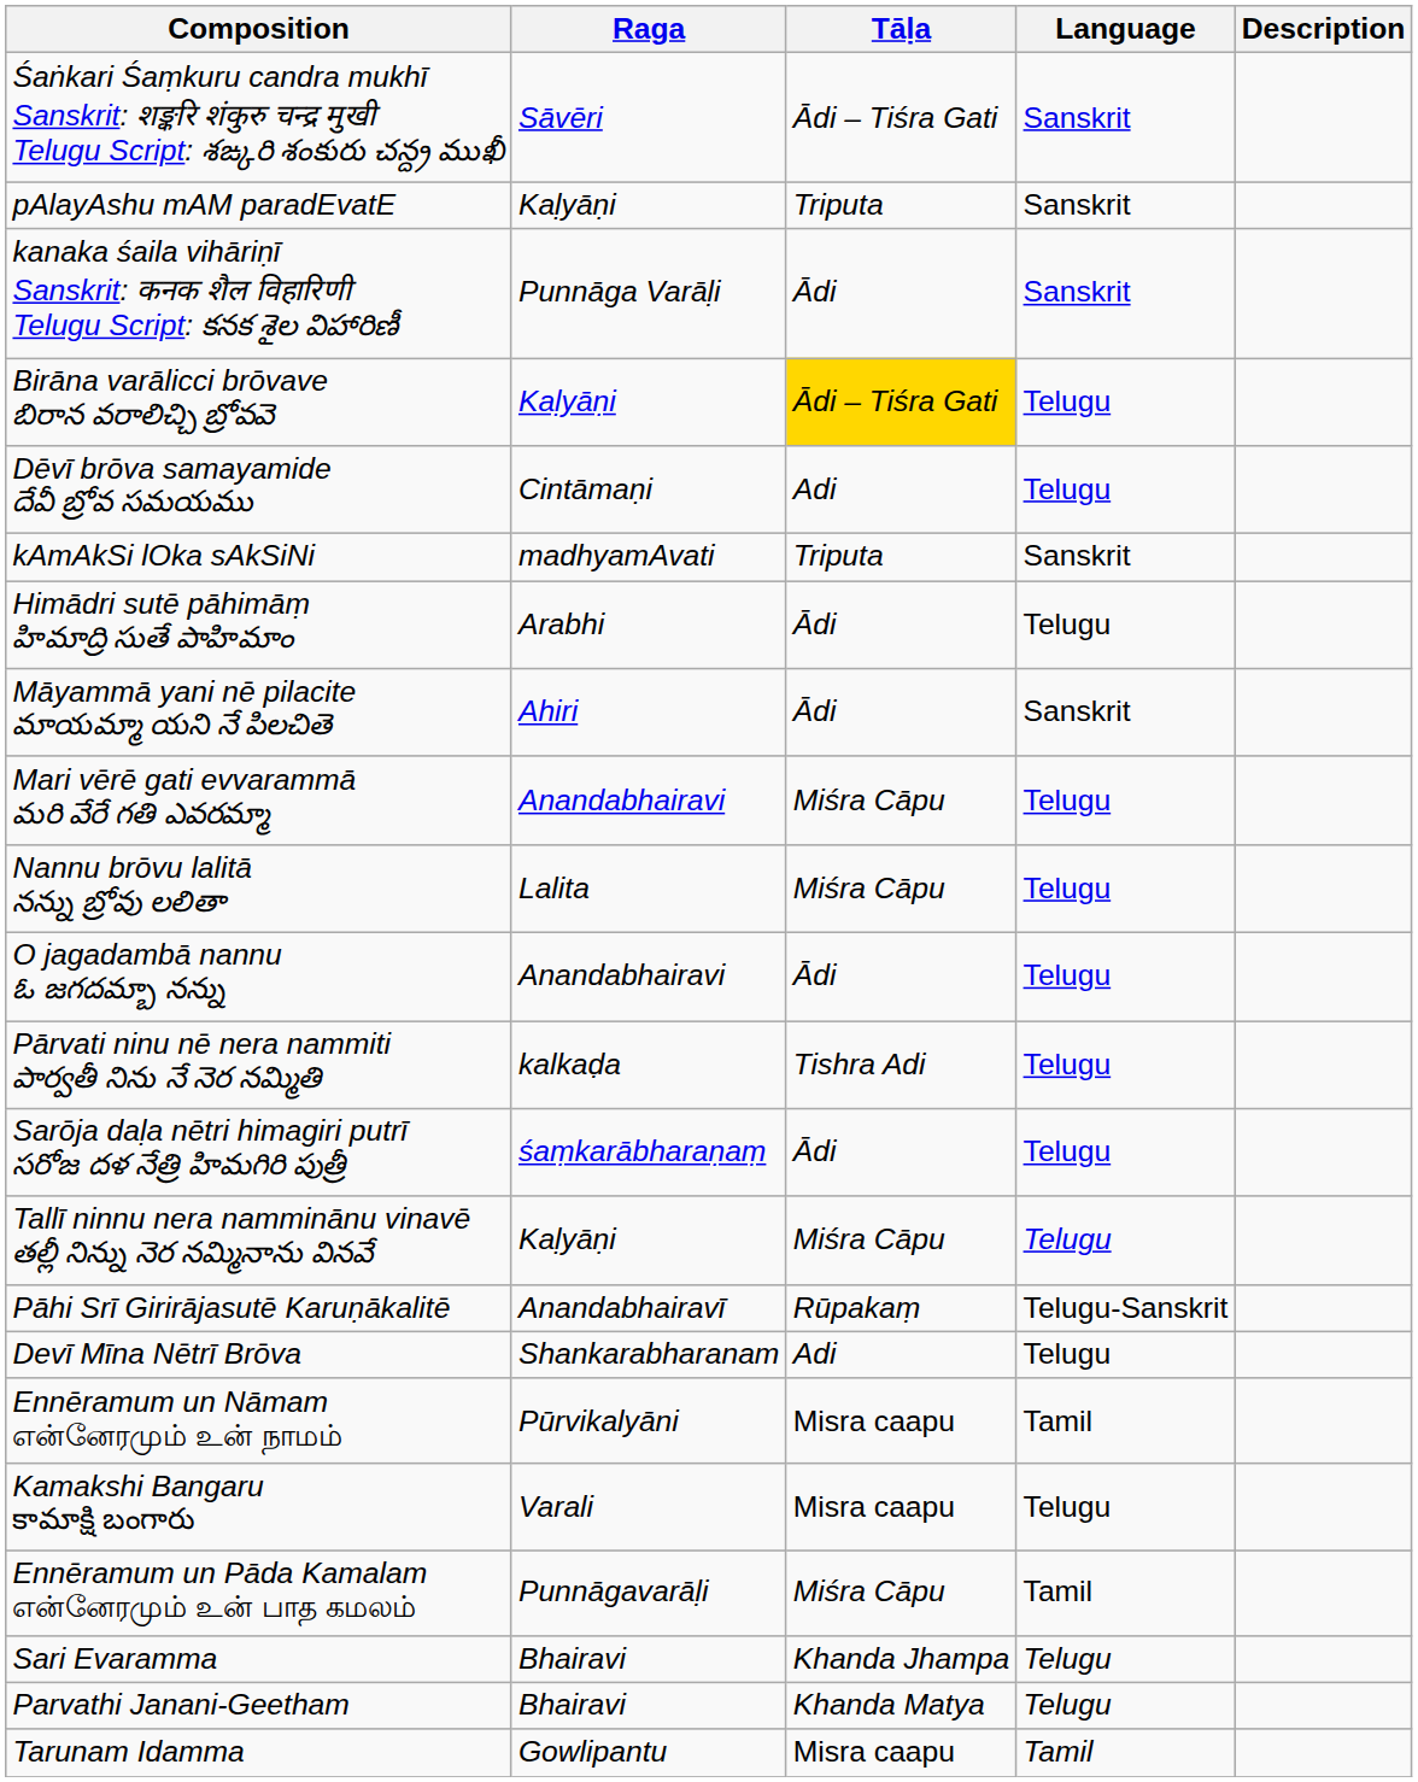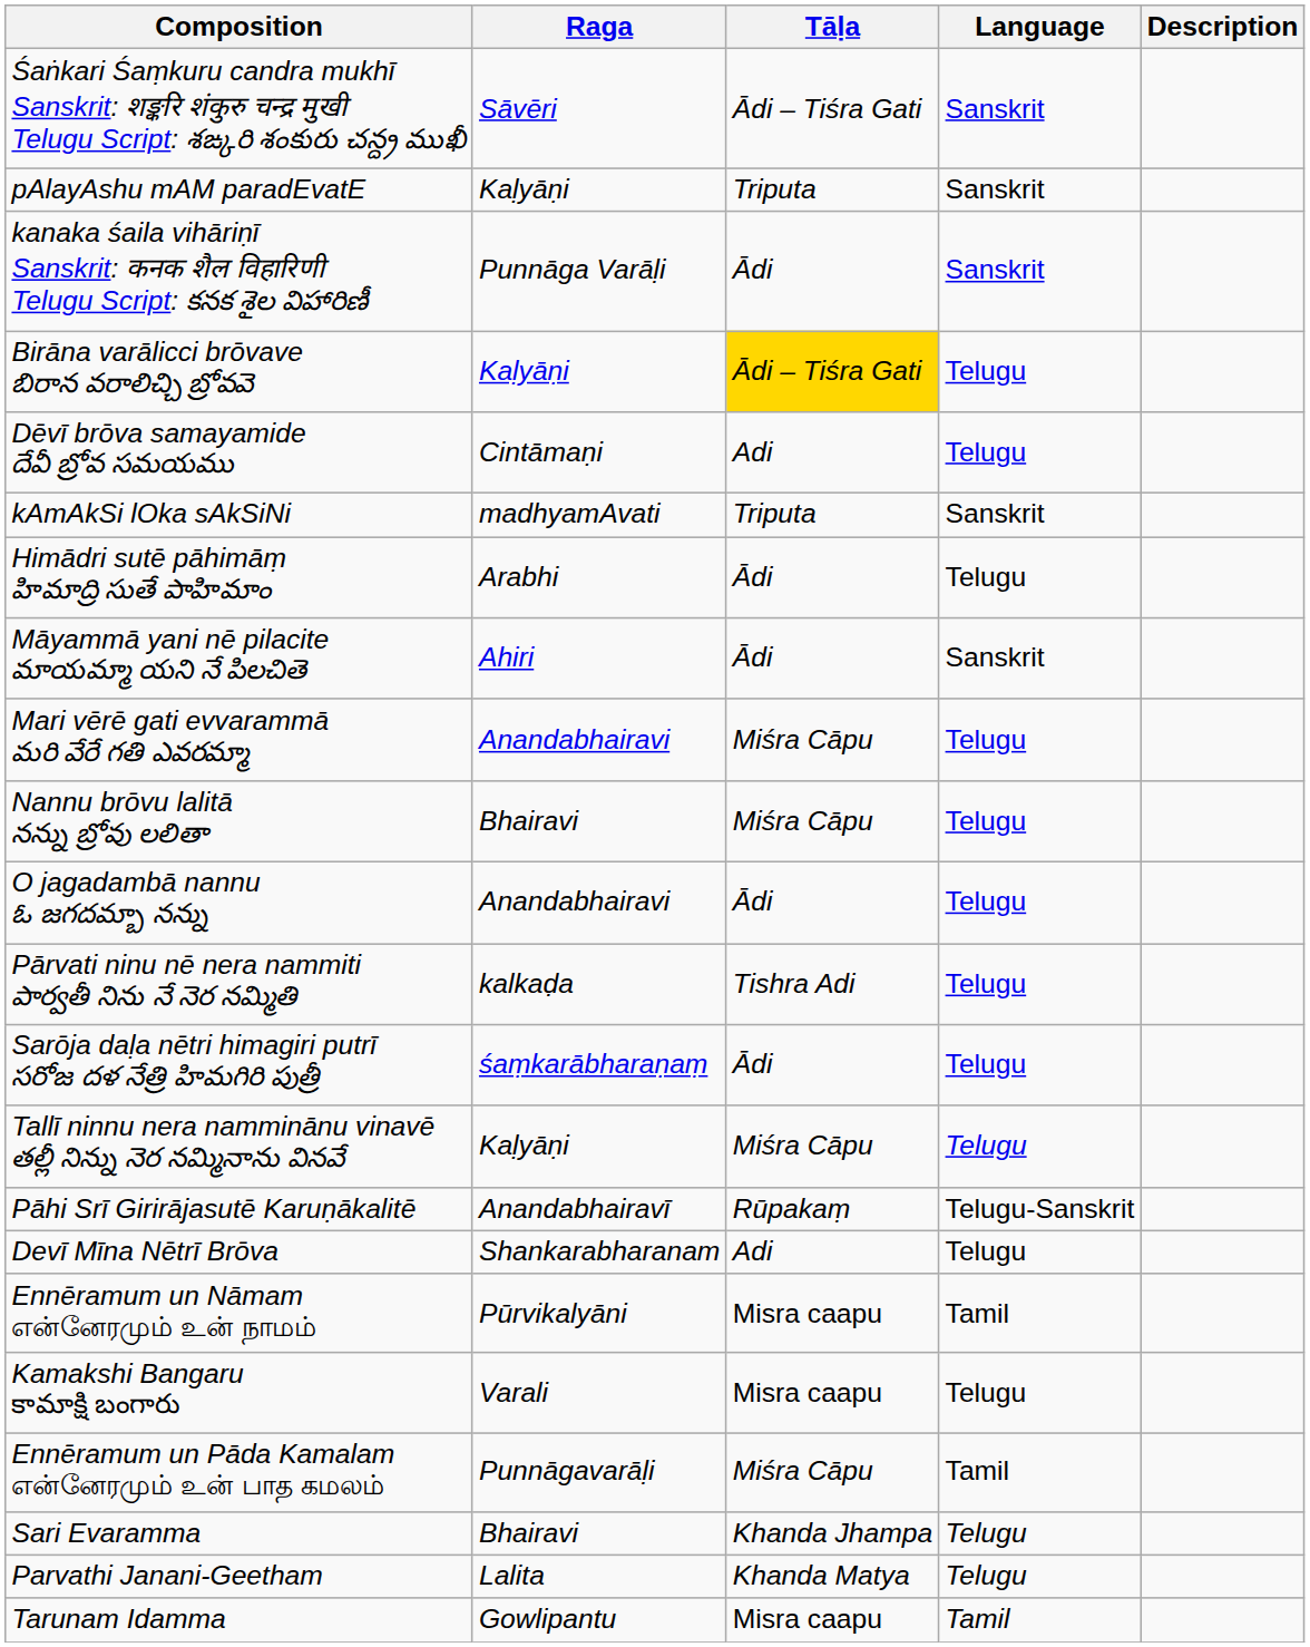 <table class="wikitable">
 <tr>
 <th>Composition</th>
 <th><a href='#'>Raga</a></th>
 <th><a href='#'>Tāḷa</a></th>
 <th>Language</th>
 <th>Description</th>
 </tr>
 <tr>
 <td><em>Śaṅkari Śaṃkuru candra mukhī</em><br> <em><a href='#'>Sanskrit</a>: शङ्करि शंकुरु चन्द्र मुखी  </em><br> <em><a href='#'>Telugu Script</a>: శఙ్కరి శంకురు చన్ద్ర ముఖీ </em></td>
 <td><em><a href='#'>Sāvēri</a></em></td>
 <td><em>Ādi – Tiśra Gati</em></td>
 <td><a href='#'>Sanskrit</a></td>
 <td></td>
 </tr>
 <tr>
 <td><em>pAlayAshu mAM paradEvatE</em></td>
 <td><em>Kaḷyāṇi</em></td>
 <td><em>Triputa</em></td>
 <td>Sanskrit</td>
 <td></td>
 </tr>
 <tr>
 <td><em>kanaka śaila vihāriṇī</em> <br>  <em><a href='#'>Sanskrit</a>: कनक शैल विहारिणी</em>  <br>  <em><a href='#'>Telugu Script</a>: కనక శైల విహారిణీ</em></td>
 <td><em>Punnāga Varāḷi</em></td>
 <td><em>Ādi</em></td>
 <td><a href='#'>Sanskrit</a></td>
 <td></td>
 </tr>
 <tr>
 <td><em>Birāna varālicci brōvave</em><br><em>బిరాన వరాలిచ్చి బ్రోవవె</em></td>
 <td><em><a href='#'>Kaḷyāṇi</a></em></td>
 <td style="background: gold;"><em>Ādi – Tiśra Gati</em></td>
 <td><a href='#'>Telugu</a></td>
 <td></td>
 </tr>
 <tr>
 <td><em>Dēvī brōva samayamide</em>  <br><em>దేవీ బ్రోవ సమయము</em></td>
 <td><em>Cintāmaṇi</em></td>
 <td><em>Adi</em></td>
 <td><a href='#'>Telugu</a></td>
 <td></td>
 </tr>
 <tr>
 <td><em>kAmAkSi lOka sAkSiNi</em></td>
 <td><em>madhyamAvati</em></td>
 <td><em>Triputa</em></td>
 <td>Sanskrit</td>
 <td></td>
 </tr>
 <tr>
 <td><em>Himādri sutē pāhimāṃ</em> <br> <em>హిమాద్రి సుతే పాహిమాం</em></td>
 <td><em>Arabhi</em></td>
 <td><em>Ādi</em></td>
 <td>Telugu</td>
 <td></td>
 </tr>
 <tr>
 <td><em>Māyammā yani nē pilacite</em> <br> <em>మాయమ్మా యని నే పిలచితె</em></td>
 <td><em><a href='#'>Ahiri</a></em></td>
 <td><em>Ādi</em></td>
 <td>Sanskrit</td>
 <td></td>
 </tr>
 <tr>
 <td><em>Mari vērē gati evvarammā</em> <br> <em>మరి వేరే గతి  ఎవరమ్మా</em></td>
 <td><em><a href='#'>Anandabhairavi</a></em></td>
 <td><em>Miśra Cāpu</em></td>
 <td><a href='#'>Telugu</a></td>
 <td></td>
 </tr>
 <tr>
 <td><em>Nannu brōvu lalitā</em><br> <em>నన్ను బ్రోవు లలితా</em></td>
-<td><em>Lalita</em></td>
+<td><em>Bhairavi</em></td>
 <td><em>Miśra Cāpu</em></td>
 <td><a href='#'>Telugu</a></td>
 <td></td>
 </tr>
 <tr>
 <td><em>O jagadambā nannu</em>  <br><em>ఓ జగదమ్బా నన్ను</em></td>
 <td><em>Anandabhairavi</em></td>
 <td><em>Ādi</em></td>
 <td><a href='#'>Telugu</a></td>
 <td></td>
 </tr>
 <tr>
 <td><em>Pārvati ninu nē nera nammiti</em> <br> <em>పార్వతీ నిను నే నెర నమ్మితి</em></td>
 <td><em>kalkaḍa</em></td>
 <td><em>Tishra Adi</em></td>
 <td><a href='#'>Telugu</a></td>
 <td></td>
 </tr>
 <tr>
 <td><em>Sarōja daḷa nētri himagiri putrī</em> <br><em>సరోజ దళ నేత్రి హిమగిరి పుత్రీ</em></td>
 <td><em><a href='#'>śaṃkarābharaṇaṃ</a></em></td>
 <td><em>Ādi</em></td>
 <td><a href='#'>Telugu</a></td>
 <td></td>
 </tr>
 <tr>
 <td><em>Tallī ninnu nera namminānu vinavē</em> <br> <em>తల్లీ నిన్ను నెర నమ్మినాను వినవే</em></td>
 <td><em>Kaḷyāṇi</em></td>
 <td><em>Miśra Cāpu</em></td>
 <td><em><a href='#'>Telugu</a></em></td>
 <td></td>
 </tr>
 <tr>
 <td><em>Pāhi Srī Girirājasutē Karuṇākalitē</em></td>
 <td><em>Anandabhairavī</em></td>
 <td><em>Rūpakaṃ</em></td>
 <td>Telugu-Sanskrit</td>
 <td></td>
 </tr>
 <tr>
 <td><em>Devī Mīna Nētrī Brōva</em></td>
 <td><em>Shankarabharanam</em></td>
 <td><em>Adi</em></td>
 <td>Telugu</td>
 <td></td>
 </tr>
 <tr>
 <td><em>Ennēramum un Nāmam</em> <br> என்னேரமும் உன் நாமம்</td>
 <td><em>Pūrvikalyāni</em></td>
 <td>Misra caapu</td>
 <td>Tamil</td>
 <td></td>
 </tr>
 <tr>
 <td><em>Kamakshi Bangaru</em> <br> కామాక్షి బంగారు</td>
 <td><em>Varali</em></td>
 <td>Misra caapu</td>
 <td>Telugu</td>
 <td></td>
 </tr>
 <tr>
 <td><em>Ennēramum un Pāda Kamalam</em> <br> என்னேரமும் உன் பாத கமலம்</td>
 <td><em>Punnāgavarāḷi</em></td>
 <td><em>Miśra Cāpu</em></td>
 <td>Tamil</td>
 <td></td>
 </tr>
 <tr>
 <td><em>Sari Evaramma</em></td>
 <td><em>Bhairavi</em></td>
 <td><em>Khanda Jhampa</em></td>
 <td><em>Telugu</em></td>
 <td></td>
 </tr>
 <tr>
 <td><em>Parvathi Janani-Geetham</em></td>
-<td><em>Bhairavi</em></td>
+<td><em>Lalita</em></td>
 <td><em>Khanda Matya</em></td>
 <td><em>Telugu</em></td>
 <td></td>
 </tr>
 <tr>
 <td><em>Tarunam Idamma</em></td>
 <td><em>Gowlipantu</em></td>
 <td>Misra caapu</td>
 <td><em>Tamil</td>
 <td></td>
 </tr>
 </table>
